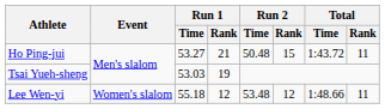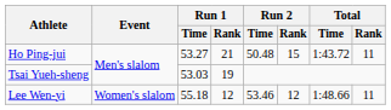 <table class="wikitable" style="font-size:90%">
 <tr>
 <th rowspan=2>Athlete</th>
 <th rowspan=2>Event</th>
 <th colspan=2>Run 1</th>
 <th colspan=2>Run 2</th>
 <th colspan=2>Total</th>
 </tr>
 <tr style="font-size:95%">
 <th>Time</th>
 <th>Rank</th>
 <th>Time</th>
 <th>Rank</th>
 <th>Time</th>
 <th>Rank</th>
 </tr>
 <tr align=center>
 <td align=left><a href='#'>Ho Ping-jui</a></td>
 <td align=left rowspan=2><a href='#'>Men's slalom</a></td>
 <td>53.27</td>
 <td>21</td>
 <td>50.48</td>
 <td>15</td>
 <td>1:43.72</td>
 <td>11</td>
 </tr>
 <tr align=center>
 <td align=left><a href='#'>Tsai Yueh-sheng</a></td>
 <td>53.03</td>
 <td>19</td>
 <td colspan=4></td>
 </tr>
 <tr align=center>
 <td align=left><a href='#'>Lee Wen-yi</a></td>
 <td align=left><a href='#'>Women's slalom</a></td>
 <td>55.18</td>
 <td>12</td>
-<td>53.48</td>
+<td>53.46</td>
 <td>12</td>
 <td>1:48.66</td>
 <td>11</td>
 </tr>
 </table>
